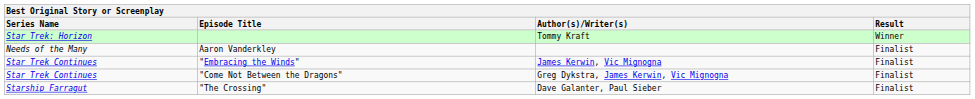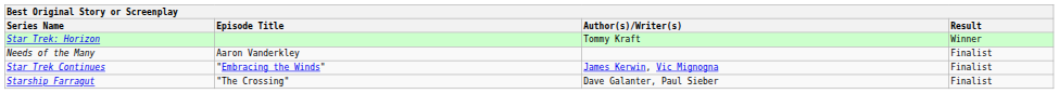 <table class="wikitable" width=100%>
 <tr>
 <th colspan="4" ! style="text-align:left;">Best Original Story or Screenplay</th>
 </tr>
 <tr>
 <th style="text-align:left; width: 20%;"><strong>Series Name</strong></th>
 <th style="text-align:left; width: 35%;"><strong>Episode Title</strong></th>
 <th style="text-align:left; width: 35%;"><strong>Author(s)/Writer(s)</strong></th>
 <th style="text-align:left; width: 10%;"><strong>Result</strong></th>
 </tr>
 <tr style="background-color:#ccffcc;">
 <td><em><a href='#'>Star Trek: Horizon</a></em></td>
 <td></td>
 <td>Tommy Kraft</td>
 <td>Winner</td>
 </tr>
 <tr>
 <td><em>Needs of the Many</em></td>
 <td>Aaron Vanderkley</td>
 <td></td>
 <td>Finalist</td>
 </tr>
 <tr>
 <td><em><a href='#'>Star Trek Continues</a></em></td>
 <td>"<a href='#'>Embracing the Winds</a>"</td>
 <td><a href='#'>James Kerwin</a>, <a href='#'>Vic Mignogna</a></td>
 <td>Finalist</td>
 </tr>
 <tr>
-<td><em><a href='#'>Star Trek Continues</a></em></td>
-<td>"Come Not Between the Dragons"</td>
-<td>Greg Dykstra, <a href='#'>James Kerwin</a>, <a href='#'>Vic Mignogna</a></td>
-<td>Finalist</td>
-</tr>
-<tr>
 <td><em><a href='#'>Starship Farragut</a></em></td>
 <td>"The Crossing"</td>
 <td>Dave Galanter, Paul Sieber</td>
 <td>Finalist</td>
 </tr>
 </table>
